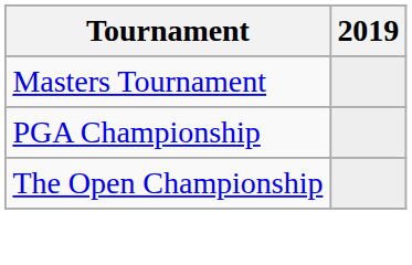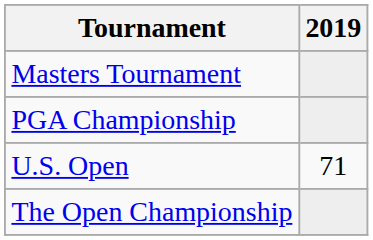 <table class="wikitable" style="font-size:95%;text-align:center;">
 <tr>
 <th>Tournament</th>
 <th>2019</th>
 </tr>
 <tr>
 <td align=left><a href='#'>Masters Tournament</a></td>
 <td style="background:#eeeeee;"></td>
 </tr>
 <tr>
 <td align=left><a href='#'>PGA Championship</a></td>
 <td style="background:#eeeeee;"></td>
 </tr>
 <tr>
+<td align=left><a href='#'>U.S. Open</a></td>
+<td>71</td>
+</tr>
+<tr>
 <td align=left><a href='#'>The Open Championship</a></td>
 <td style="background:#eeeeee;"></td>
 </tr>
 </table>
